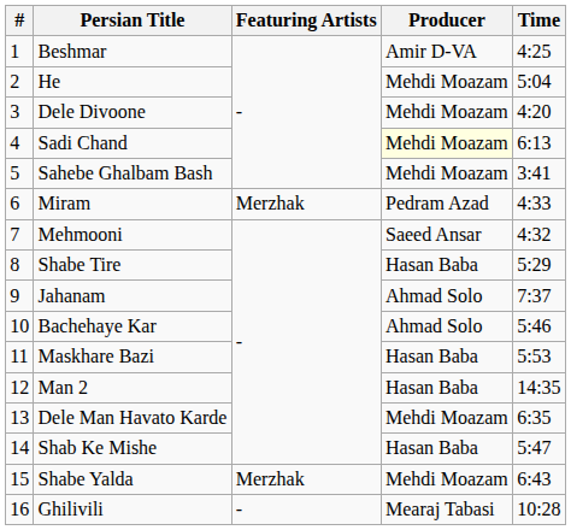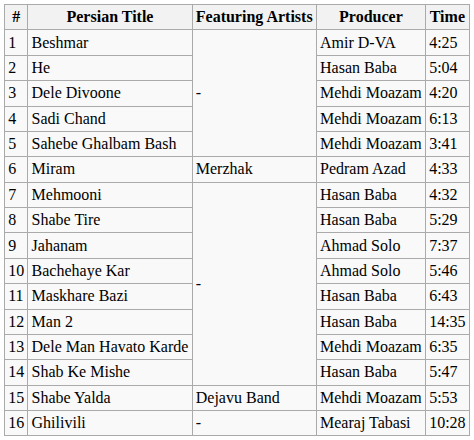 <table class="wikitable">
 <tr>
 <th>#</th>
 <th>Persian Title</th>
 <th>Featuring Artists</th>
 <th>Producer</th>
 <th>Time</th>
 </tr>
 <tr>
 <td>1</td>
 <td>Beshmar</td>
 <td rowspan="5">-</td>
 <td>Amir D-VA</td>
 <td>4:25</td>
 </tr>
 <tr>
 <td>2</td>
 <td>He</td>
-<td>Mehdi Moazam</td>
+<td>Hasan Baba</td>
 <td>5:04</td>
 </tr>
 <tr>
 <td>3</td>
 <td>Dele Divoone</td>
 <td>Mehdi Moazam</td>
 <td>4:20</td>
 </tr>
 <tr>
 <td>4</td>
 <td>Sadi Chand</td>
-<td style="background: lightyellow;">Mehdi Moazam</td>
+<td>Mehdi Moazam</td>
 <td>6:13</td>
 </tr>
 <tr>
 <td>5</td>
 <td>Sahebe Ghalbam Bash</td>
 <td>Mehdi Moazam</td>
 <td>3:41</td>
 </tr>
 <tr>
 <td>6</td>
 <td>Miram</td>
 <td>Merzhak</td>
 <td>Pedram Azad</td>
 <td>4:33</td>
 </tr>
 <tr>
 <td>7</td>
 <td>Mehmooni</td>
 <td rowspan="8">-</td>
-<td>Saeed Ansar</td>
+<td>Hasan Baba</td>
 <td>4:32</td>
 </tr>
 <tr>
 <td>8</td>
 <td>Shabe Tire</td>
 <td>Hasan Baba</td>
 <td>5:29</td>
 </tr>
 <tr>
 <td>9</td>
 <td>Jahanam</td>
 <td>Ahmad Solo</td>
 <td>7:37</td>
 </tr>
 <tr>
 <td>10</td>
 <td>Bachehaye Kar</td>
 <td>Ahmad Solo</td>
 <td>5:46</td>
 </tr>
 <tr>
 <td>11</td>
 <td>Maskhare Bazi</td>
 <td>Hasan Baba</td>
-<td>5:53</td>
+<td>6:43</td>
 </tr>
 <tr>
 <td>12</td>
 <td>Man 2</td>
 <td>Hasan Baba</td>
 <td>14:35</td>
 </tr>
 <tr>
 <td>13</td>
 <td>Dele Man Havato Karde</td>
 <td>Mehdi Moazam</td>
 <td>6:35</td>
 </tr>
 <tr>
 <td>14</td>
 <td>Shab Ke Mishe</td>
 <td>Hasan Baba</td>
 <td>5:47</td>
 </tr>
 <tr>
 <td>15</td>
 <td>Shabe Yalda</td>
-<td>Merzhak</td>
+<td>Dejavu Band</td>
 <td>Mehdi Moazam</td>
-<td>6:43</td>
+<td>5:53</td>
 </tr>
 <tr>
 <td>16</td>
 <td>Ghilivili</td>
 <td>-</td>
 <td>Mearaj Tabasi</td>
 <td>10:28</td>
 </tr>
 </table>
